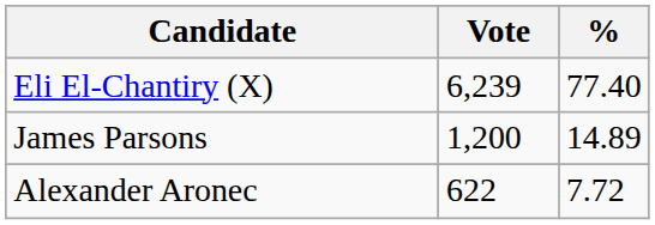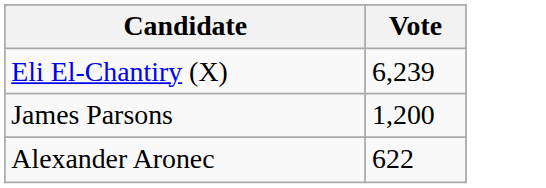 <table class="wikitable">
 <tr>
 <th bgcolor="#DDDDFF" width="200px">Candidate</th>
 <th bgcolor="#DDDDFF" width="50px">Vote</th>
-<th bgcolor="#DDDDFF" width="30px">%</th>
 </tr>
 <tr>
 <td><a href='#'>Eli El-Chantiry</a> (X)</td>
 <td>6,239</td>
-<td>77.40</td>
 </tr>
 <tr>
 <td>James Parsons</td>
 <td>1,200</td>
-<td>14.89</td>
 </tr>
 <tr>
 <td>Alexander Aronec</td>
 <td>622</td>
-<td>7.72</td>
 </tr>
 </table>
